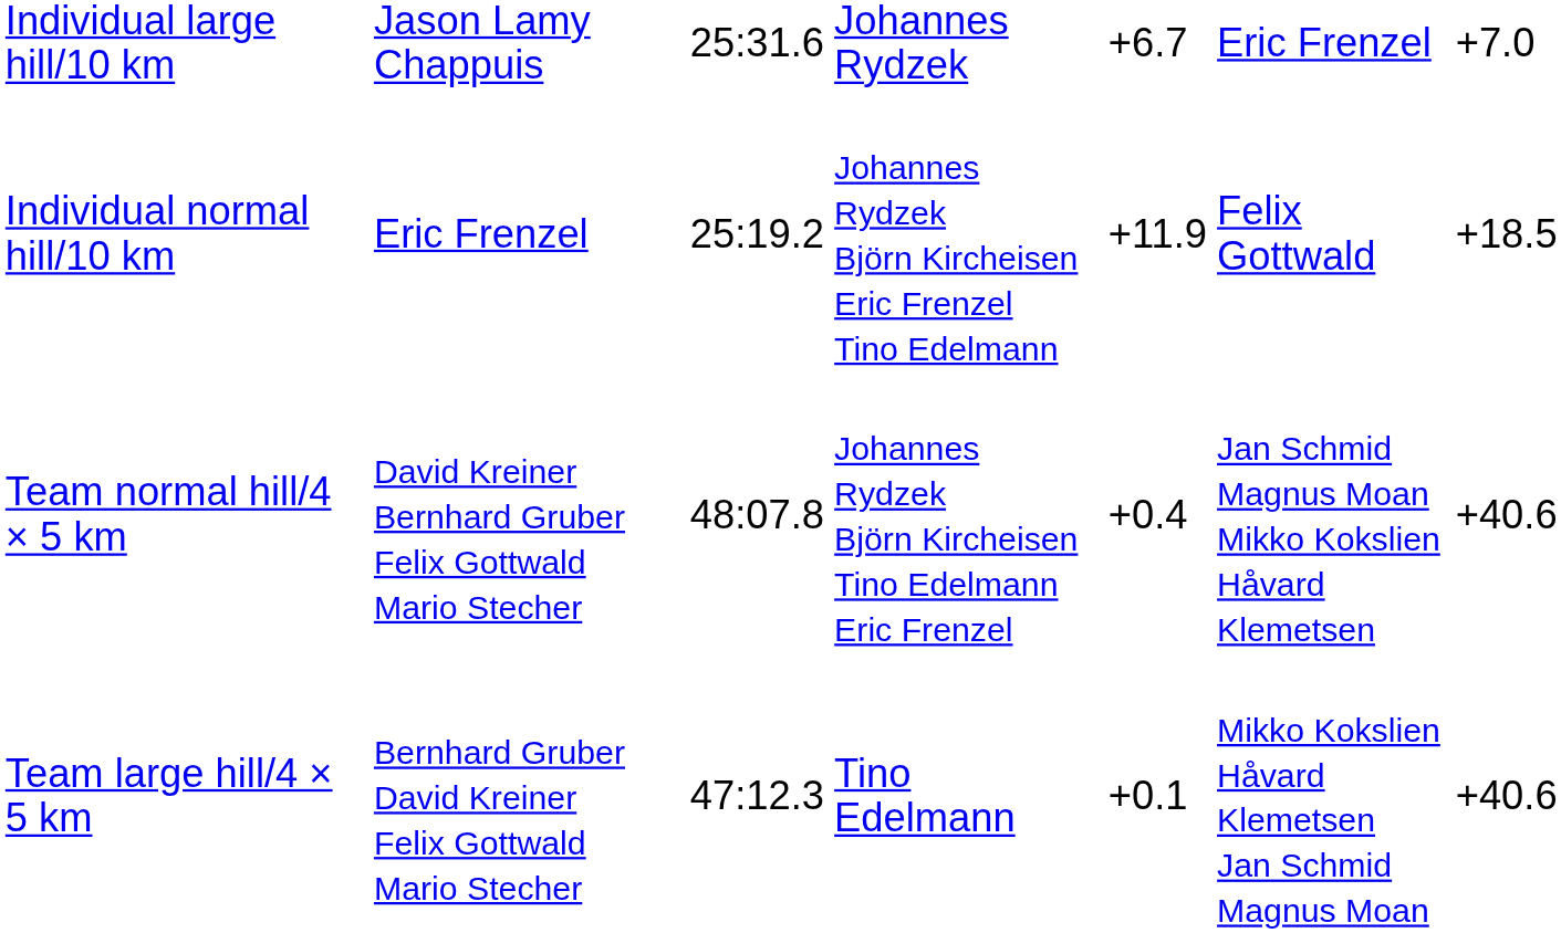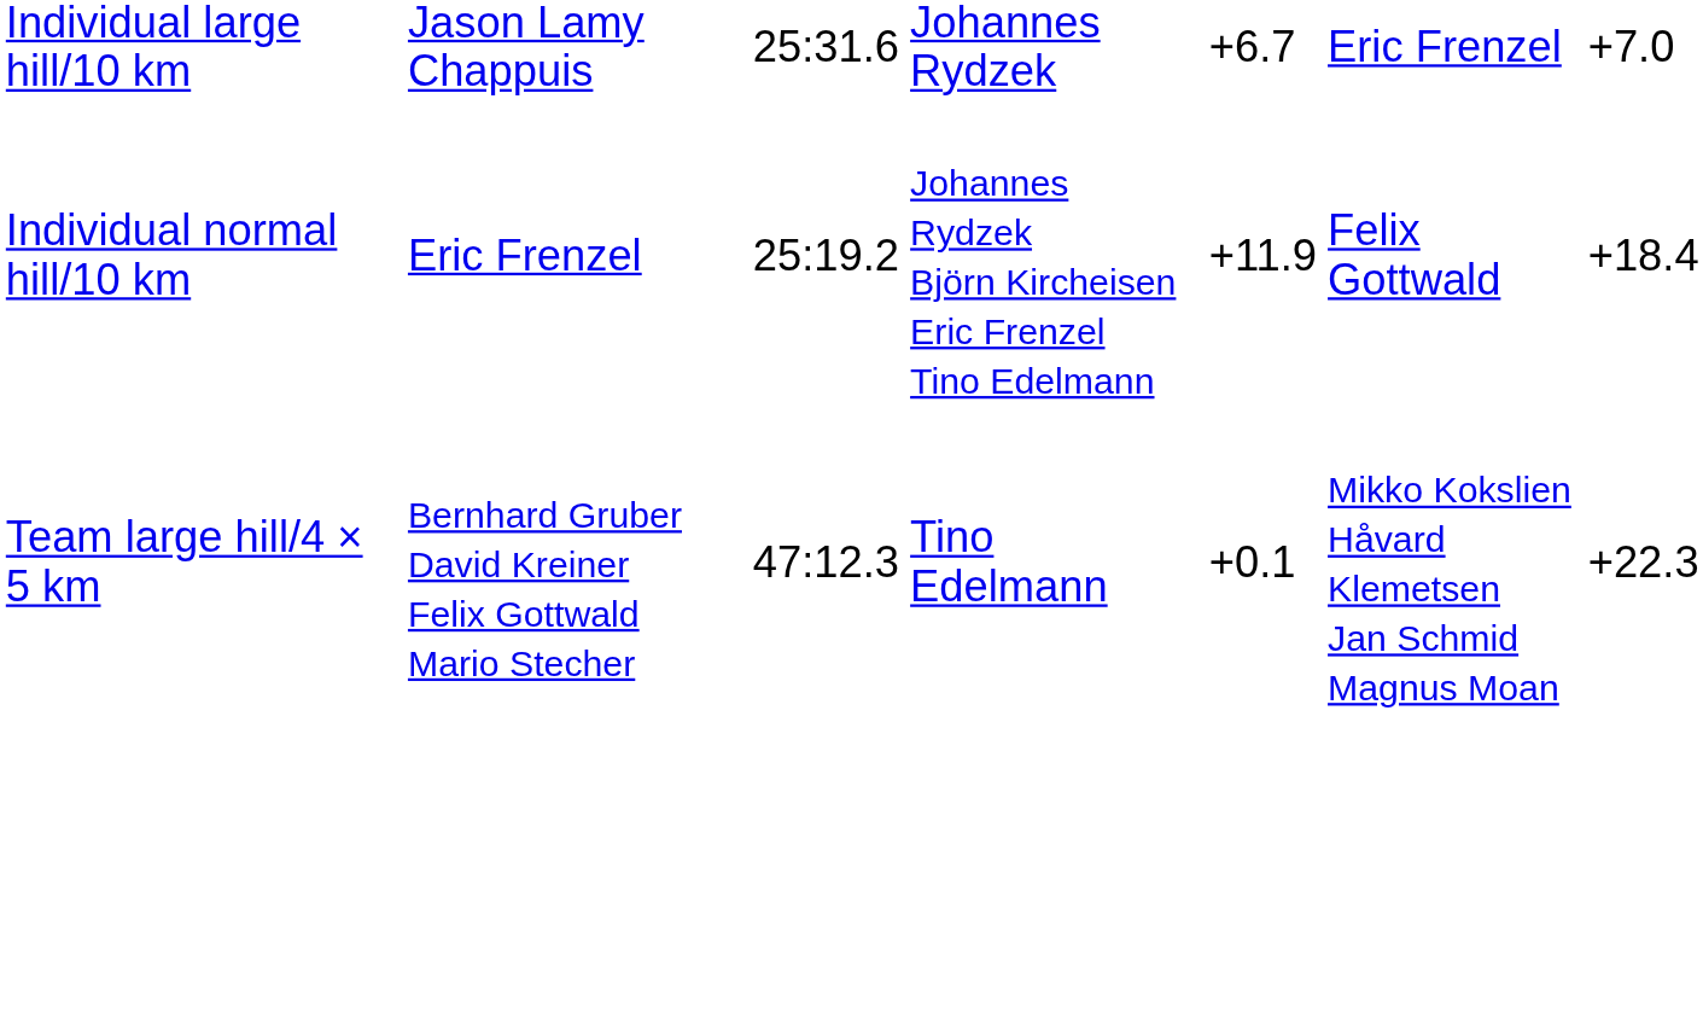 <table>
 <tr>
 <td><a href='#'>Individual large hill/10 km</a></td>
 <td><a href='#'>Jason Lamy Chappuis</a><br><small></small></td>
 <td>25:31.6</td>
 <td><a href='#'>Johannes Rydzek</a><br><small></small></td>
 <td>+6.7</td>
 <td><a href='#'>Eric Frenzel</a><br><small></small></td>
 <td>+7.0</td>
 </tr>
 <tr>
 <td><a href='#'>Individual normal hill/10 km</a></td>
 <td><a href='#'>Eric Frenzel</a><br><small></small></td>
 <td>25:19.2</td>
 <td><br><small><a href='#'>Johannes Rydzek</a><br><a href='#'>Björn Kircheisen</a><br><a href='#'>Eric Frenzel</a><br><a href='#'>Tino Edelmann</a></small></td>
 <td>+11.9</td>
 <td><a href='#'>Felix Gottwald</a><br><small></small></td>
-<td>+18.5</td>
-</tr>
-<tr>
-<td><a href='#'>Team normal hill/4 × 5 km</a></td>
-<td><br><small><a href='#'>David Kreiner</a><br><a href='#'>Bernhard Gruber</a><br><a href='#'>Felix Gottwald</a><br><a href='#'>Mario Stecher</a></small></td>
-<td>48:07.8</td>
-<td><br><small><a href='#'>Johannes Rydzek</a><br><a href='#'>Björn Kircheisen</a><br><a href='#'>Tino Edelmann</a><br><a href='#'>Eric Frenzel</a></small></td>
-<td>+0.4</td>
-<td><br><small><a href='#'>Jan Schmid</a><br><a href='#'>Magnus Moan</a><br><a href='#'>Mikko Kokslien</a><br><a href='#'>Håvard Klemetsen</a></small></td>
-<td>+40.6</td>
+<td>+18.4</td>
 </tr>
 <tr>
 <td><a href='#'>Team large hill/4 × 5 km</a></td>
 <td><br><small><a href='#'>Bernhard Gruber</a><br><a href='#'>David Kreiner</a><br><a href='#'>Felix Gottwald</a><br><a href='#'>Mario Stecher</a></small></td>
 <td>47:12.3</td>
 <td><a href='#'>Tino Edelmann</a><br><small></small></td>
 <td>+0.1</td>
 <td><br><small><a href='#'>Mikko Kokslien</a><br><a href='#'>Håvard Klemetsen</a><br><a href='#'>Jan Schmid</a><br><a href='#'>Magnus Moan</a></small></td>
-<td>+40.6</td>
+<td>+22.3</td>
 </tr>
 </table>
